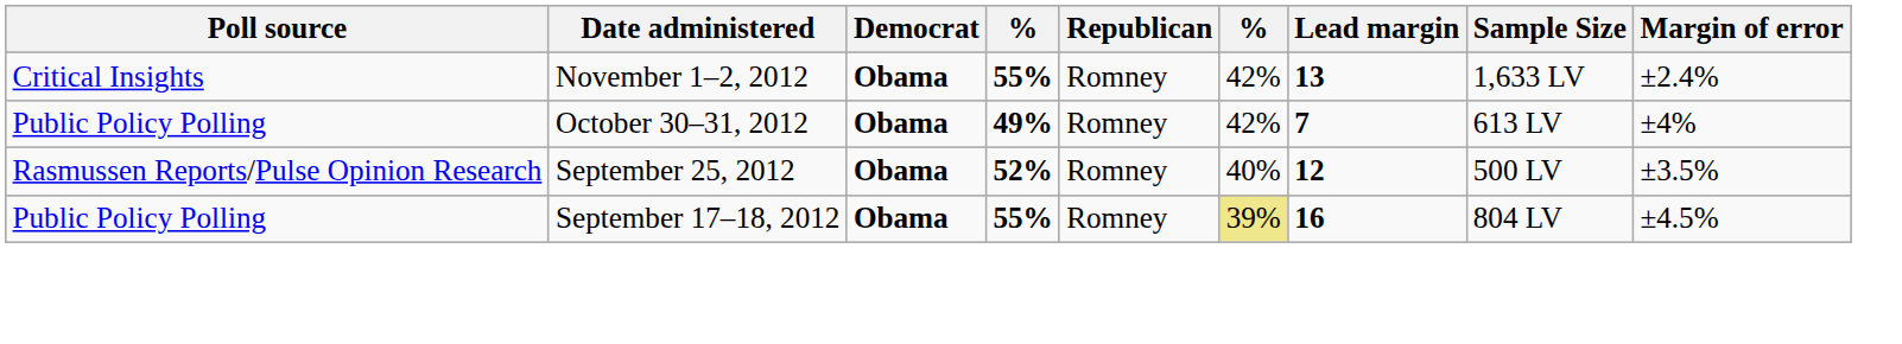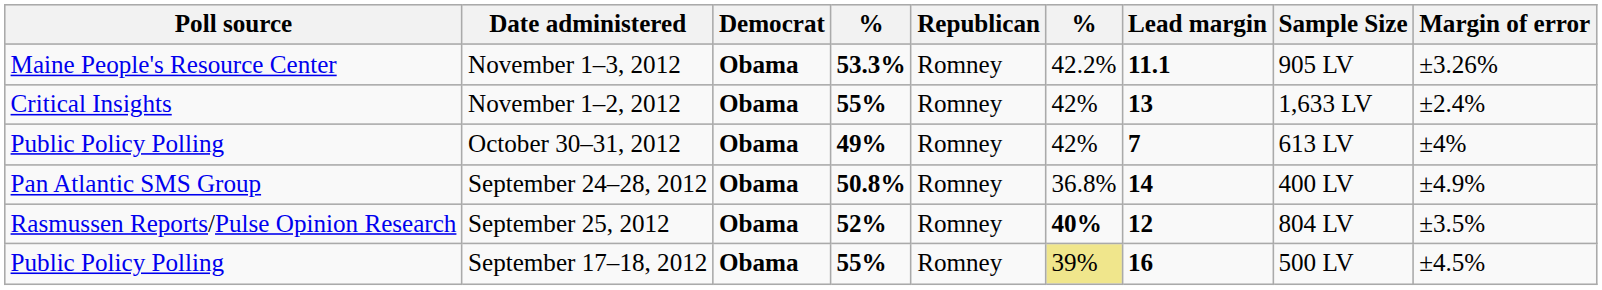 <table class="wikitable">
 <tr valign=bottom>
 <th>Poll source</th>
 <th>Date administered</th>
 <th>Democrat</th>
 <th>%</th>
 <th>Republican</th>
 <th>%</th>
 <th>Lead margin</th>
 <th>Sample Size</th>
 <th>Margin of error</th>
+</tr>
+<tr>
+<td><a href='#'>Maine People's Resource Center</a></td>
+<td>November 1–3, 2012</td>
+<td><strong>Obama</strong></td>
+<td><strong>53.3%</strong></td>
+<td>Romney</td>
+<td>42.2%</td>
+<td><strong>11.1</strong></td>
+<td>905 LV</td>
+<td>±3.26%</td>
 </tr>
 <tr>
 <td><a href='#'>Critical Insights</a></td>
 <td>November 1–2, 2012</td>
 <td><strong>Obama</strong></td>
 <td><strong>55%</strong></td>
 <td>Romney</td>
 <td>42%</td>
 <td><strong>13</strong></td>
 <td>1,633 LV</td>
 <td>±2.4%</td>
 </tr>
 <tr>
 <td><a href='#'>Public Policy Polling</a></td>
 <td>October 30–31, 2012</td>
 <td><strong>Obama</strong></td>
 <td><strong>49%</strong></td>
 <td>Romney</td>
 <td>42%</td>
 <td><strong>7</strong></td>
 <td>613 LV</td>
 <td>±4%</td>
 </tr>
 <tr>
+<td><a href='#'>Pan Atlantic SMS Group</a></td>
+<td>September 24–28, 2012</td>
+<td><strong>Obama</strong></td>
+<td><strong>50.8%</strong></td>
+<td>Romney</td>
+<td>36.8%</td>
+<td><strong>14</strong></td>
+<td>400 LV</td>
+<td>±4.9%</td>
+</tr>
+<tr>
 <td><a href='#'>Rasmussen Reports</a>/<a href='#'>Pulse Opinion Research</a></td>
 <td>September 25, 2012</td>
 <td><strong>Obama</strong></td>
 <td><strong>52%</strong></td>
 <td>Romney</td>
-<td>40%</td>
+<td><strong>40%</strong></td>
 <td><strong>12</strong></td>
-<td>500 LV</td>
+<td>804 LV</td>
 <td>±3.5%</td>
 </tr>
 <tr>
 <td><a href='#'>Public Policy Polling</a></td>
 <td>September 17–18, 2012</td>
 <td><strong>Obama</strong></td>
 <td><strong>55%</strong></td>
 <td>Romney</td>
 <td style="background: khaki;">39%</td>
 <td><strong>16</strong></td>
-<td>804 LV</td>
+<td>500 LV</td>
 <td>±4.5%</td>
 </tr>
 </table>
